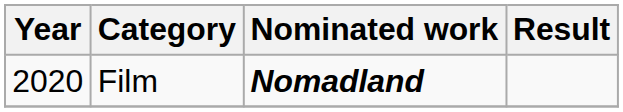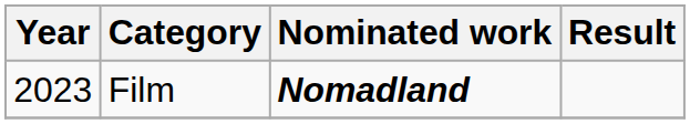 <table class="wikitable">
 <tr>
 <th>Year</th>
 <th>Category</th>
 <th>Nominated work</th>
 <th>Result</th>
 </tr>
 <tr>
-<td>2020</td>
+<td>2023</td>
 <td>Film</td>
 <td><strong><em>Nomadland</em></strong></td>
 <td></td>
 </tr>
 <tr>
 </tr>
 </table>
